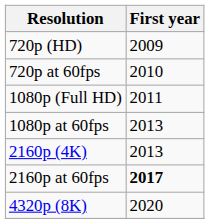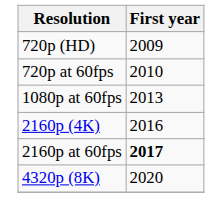 <table class="wikitable sortable" style="float:right;">
 <tr>
 <th>Resolution</th>
 <th>First year</th>
 </tr>
 <tr>
 <td>720p (HD)</td>
 <td>2009</td>
 </tr>
 <tr>
 <td>720p at 60fps</td>
 <td>2010</td>
 </tr>
 <tr>
-<td>1080p (Full HD)</td>
-<td>2011</td>
-</tr>
-<tr>
 <td>1080p at 60fps</td>
 <td>2013</td>
 </tr>
 <tr>
 <td><a href='#'>2160p (4K)</a></td>
-<td>2013</td>
+<td>2016</td>
 </tr>
 <tr>
 <td>2160p at 60fps</td>
 <td><strong>2017</strong></td>
 </tr>
 <tr>
 <td><a href='#'>4320p (8K)</a></td>
 <td>2020</td>
 </tr>
 <tr>
 </tr>
 </table>
